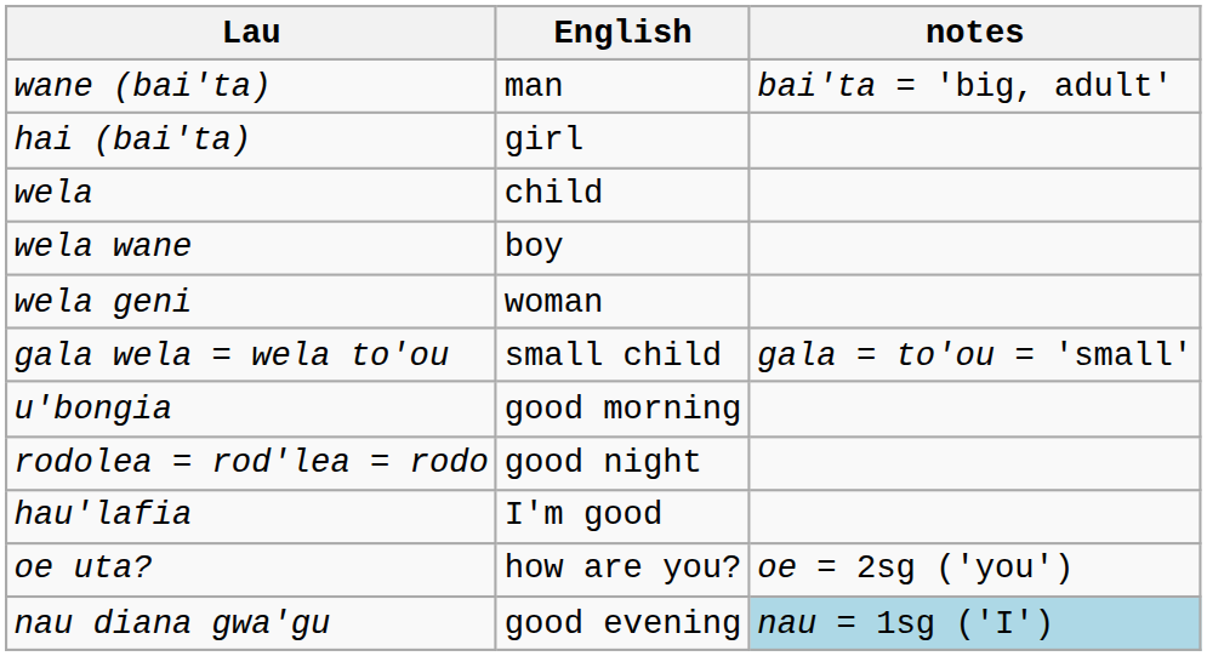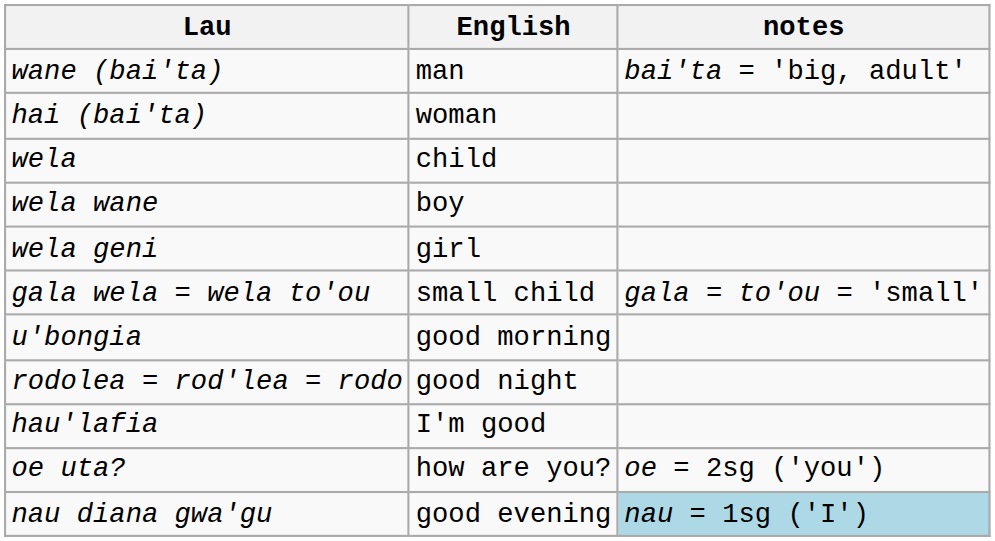 <table class="wikitable">
 <tr>
 <th>Lau</th>
 <th>English</th>
 <th>notes</th>
 </tr>
 <tr>
 <td><em>wane (bai'ta)</em></td>
 <td>man</td>
 <td><em>bai'ta</em> = 'big, adult'</td>
 </tr>
 <tr>
 <td><em>hai (bai'ta)</em></td>
-<td>girl</td>
+<td>woman</td>
 <td></td>
 </tr>
 <tr>
 <td><em>wela</em></td>
 <td>child</td>
 <td></td>
 </tr>
 <tr>
 <td><em>wela wane</em></td>
 <td>boy</td>
 <td></td>
 </tr>
 <tr>
 <td><em>wela geni</em></td>
-<td>woman</td>
+<td>girl</td>
 <td></td>
 </tr>
 <tr>
 <td><em>gala wela = wela to'ou</em></td>
 <td>small child</td>
 <td><em>gala</em> = <em>to'ou</em> = 'small'</td>
 </tr>
 <tr>
 <td><em>u'bongia</em></td>
 <td>good morning</td>
 <td></td>
 </tr>
 <tr>
 <td><em>rodolea = rod'lea = rodo</em></td>
 <td>good night</td>
 <td></td>
 </tr>
 <tr>
 <td><em>hau'lafia</em></td>
 <td>I'm good</td>
 <td></td>
 </tr>
 <tr>
 <td><em>oe uta?</em></td>
 <td>how are you?</td>
 <td><em>oe</em> = 2sg ('you')</td>
 </tr>
 <tr>
 <td><em>nau diana gwa'gu</em></td>
 <td>good evening</td>
 <td style="background: lightblue;"><em>nau</em> = 1sg ('I')</td>
 </tr>
 </table>
